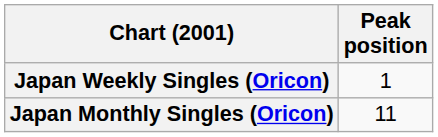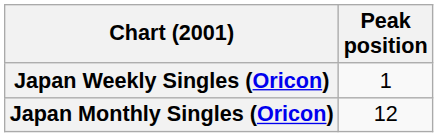 <table class="wikitable sortable plainrowheaders" style="text-align:center;">
 <tr>
 <th scope="col">Chart (2001)</th>
 <th scope="col">Peak<br>position</th>
 </tr>
 <tr>
 <th scope="row">Japan Weekly Singles (<a href='#'>Oricon</a>)</th>
 <td style="text-align:center;">1</td>
 </tr>
 <tr>
 <th scope="row">Japan Monthly Singles (<a href='#'>Oricon</a>)</th>
-<td style="text-align:center;">11</td>
+<td style="text-align:center;">12</td>
 </tr>
 </table>
